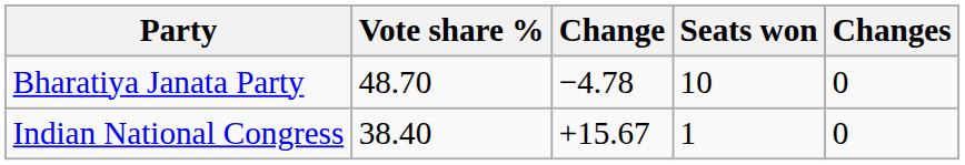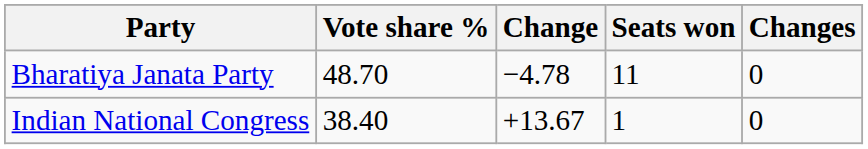 <table class="wikitable sortable">
 <tr>
 <th>Party</th>
 <th>Vote share %</th>
 <th>Change</th>
 <th>Seats won</th>
 <th>Changes</th>
 </tr>
 <tr>
 <td><a href='#'>Bharatiya Janata Party</a></td>
 <td>48.70</td>
 <td>−4.78</td>
-<td>10</td>
+<td>11</td>
 <td>0</td>
 </tr>
 <tr>
 <td><a href='#'>Indian National Congress</a></td>
 <td>38.40</td>
-<td>+15.67</td>
+<td>+13.67</td>
 <td>1</td>
 <td>0</td>
 </tr>
 </table>
